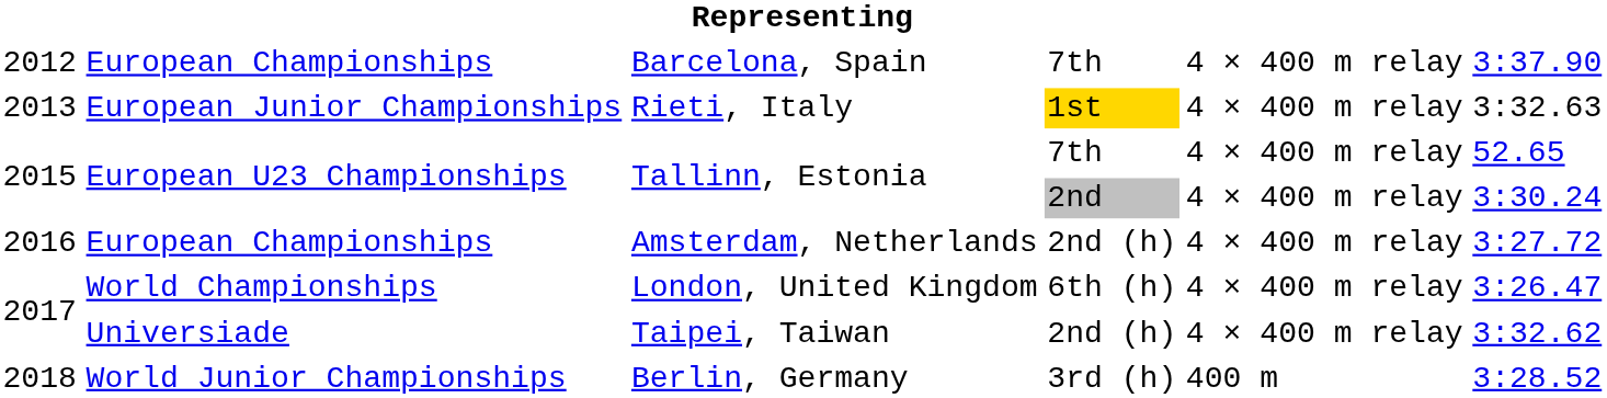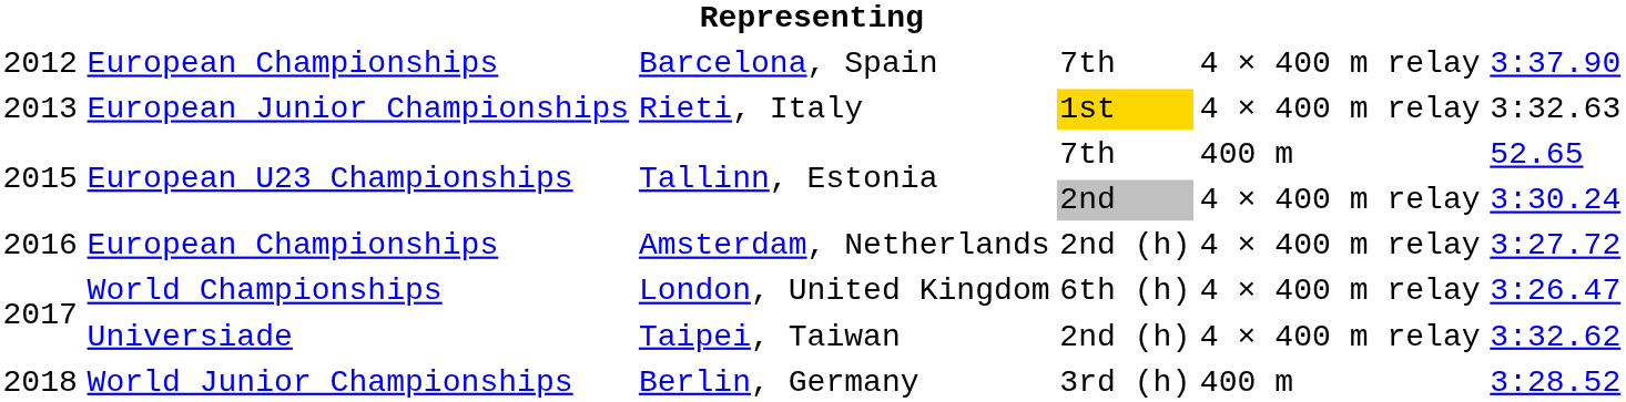 <table>
 <tr>
 <th colspan="6">Representing </th>
 </tr>
 <tr>
 <td>2012</td>
 <td><a href='#'>European Championships</a></td>
 <td><a href='#'>Barcelona</a>, Spain</td>
 <td>7th</td>
 <td>4 × 400 m relay</td>
 <td><a href='#'>3:37.90</a></td>
 </tr>
 <tr>
 <td>2013</td>
 <td><a href='#'>European Junior Championships</a></td>
 <td><a href='#'>Rieti</a>, Italy</td>
 <td bgcolor=gold>1st</td>
 <td>4 × 400 m relay</td>
 <td>3:32.63</td>
 </tr>
 <tr>
 <td rowspan=2>2015</td>
 <td rowspan=2><a href='#'>European U23 Championships</a></td>
 <td rowspan=2><a href='#'>Tallinn</a>, Estonia</td>
 <td>7th</td>
-<td>4 × 400 m relay</td>
+<td>400 m</td>
 <td><a href='#'>52.65</a></td>
 </tr>
 <tr>
 <td bgcolor=silver>2nd</td>
 <td>4 × 400 m relay</td>
 <td><a href='#'>3:30.24</a></td>
 </tr>
 <tr>
 <td>2016</td>
 <td><a href='#'>European Championships</a></td>
 <td><a href='#'>Amsterdam</a>, Netherlands</td>
 <td>2nd (h)</td>
 <td>4 × 400 m relay</td>
 <td><a href='#'>3:27.72</a></td>
 </tr>
 <tr>
 <td rowspan=2>2017</td>
 <td><a href='#'>World Championships</a></td>
 <td><a href='#'>London</a>, United Kingdom</td>
 <td>6th (h)</td>
 <td>4 × 400 m relay</td>
 <td><a href='#'>3:26.47</a></td>
 </tr>
 <tr>
 <td><a href='#'>Universiade</a></td>
 <td><a href='#'>Taipei</a>, Taiwan</td>
 <td>2nd (h)</td>
 <td>4 × 400 m relay</td>
 <td><a href='#'>3:32.62</a></td>
 </tr>
 <tr>
 <td>2018</td>
 <td><a href='#'>World Junior Championships</a></td>
 <td><a href='#'>Berlin</a>, Germany</td>
 <td>3rd (h)</td>
 <td>400 m</td>
 <td><a href='#'>3:28.52</a></td>
 </tr>
 </table>
